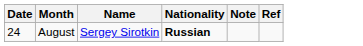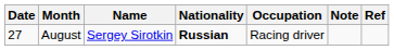 <table class="wikitable" style="font-size:85%;">
 <tr>
 <th>Date</th>
 <th>Month</th>
 <th>Name</th>
 <th>Nationality</th>
+<th>Occupation</th>
 <th>Note</th>
 <th>Ref</th>
 </tr>
 <tr>
-<td>24</td>
+<td>27</td>
 <td>August</td>
 <td><a href='#'>Sergey Sirotkin</a></td>
 <td><strong>Russian</strong></td>
+<td>Racing driver</td>
 <td></td>
 <td></td>
 </tr>
 </table>
